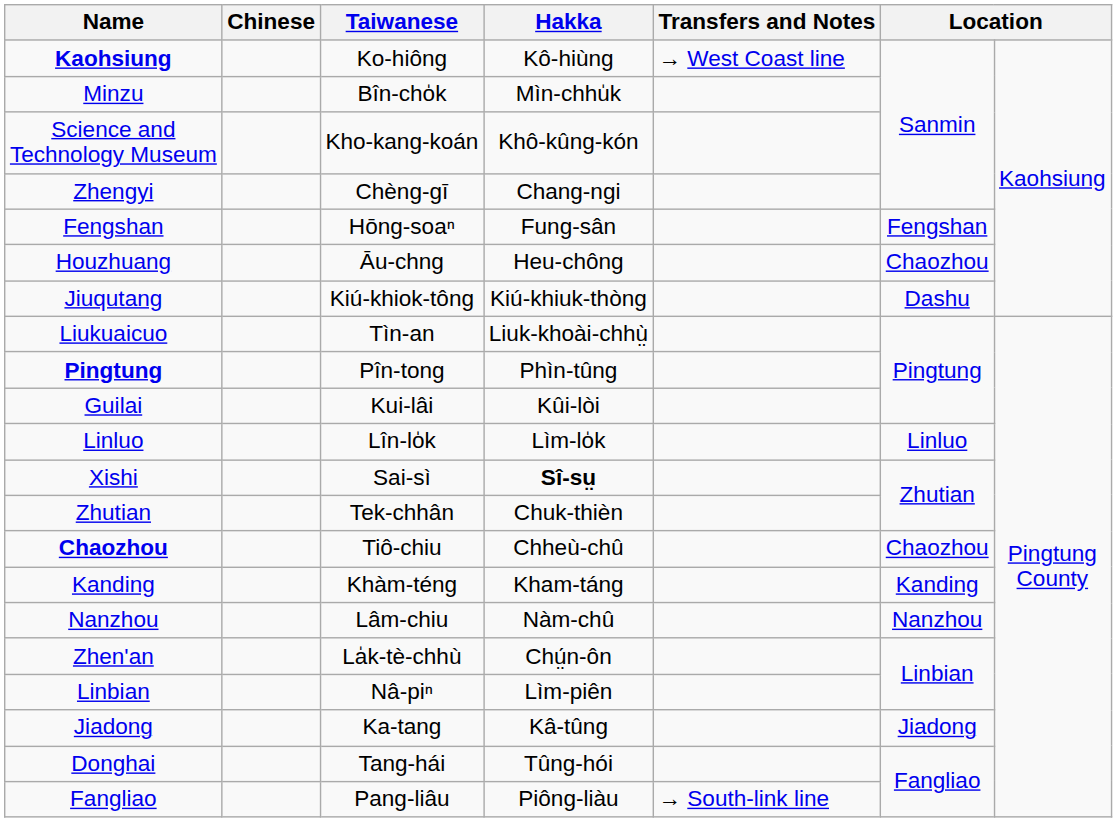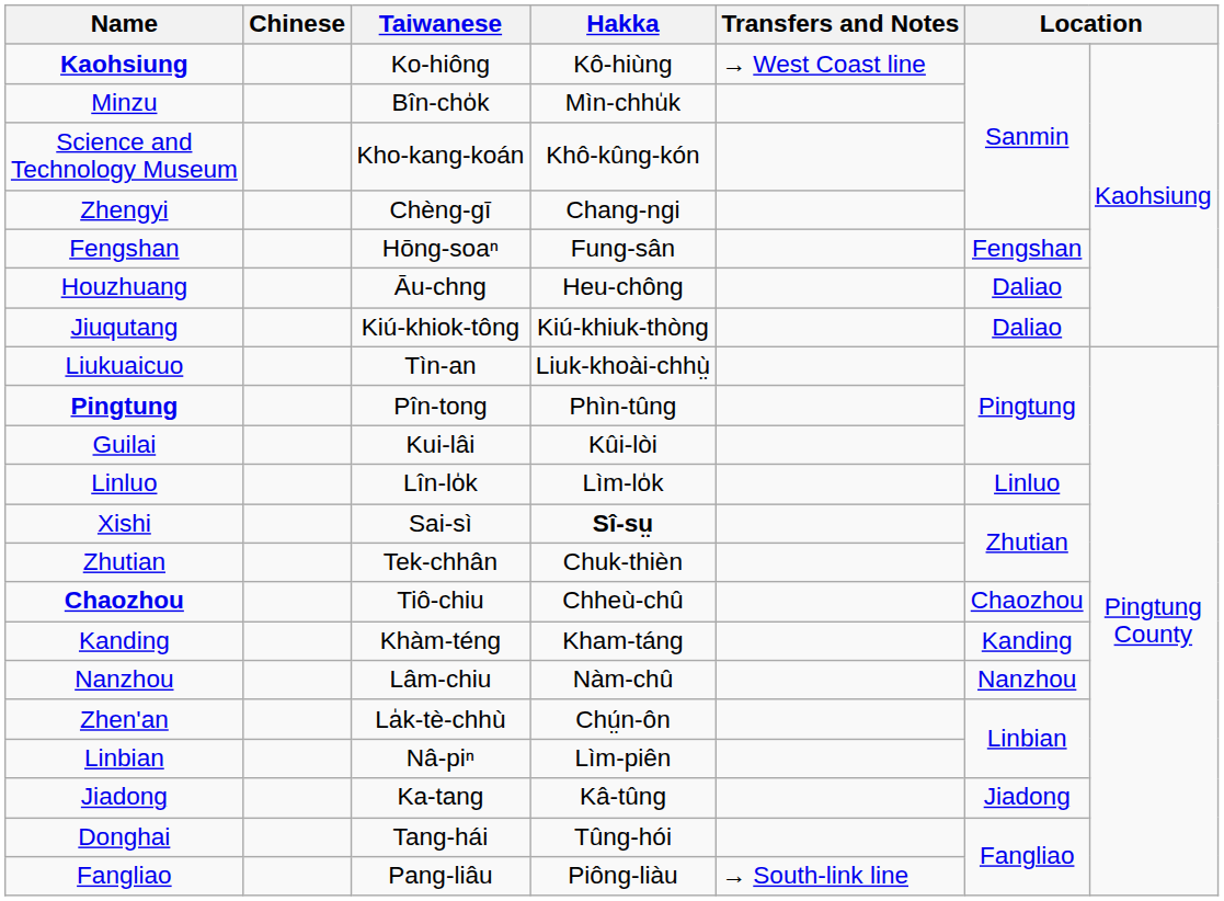 <table class=wikitable style="text-align:center">
 <tr>
 <th>Name</th>
 <th>Chinese</th>
 <th><a href='#'>Taiwanese</a></th>
 <th><a href='#'>Hakka</a></th>
 <th>Transfers and Notes</th>
 <th colspan=2>Location</th>
 </tr>
 <tr>
 <td><strong><a href='#'>Kaohsiung</a></strong></td>
 <td></td>
 <td>Ko-hiông</td>
 <td>Kô-hiùng</td>
 <td align=left>→  <a href='#'>West Coast line</a><br>  </td>
 <td rowspan=4><a href='#'>Sanmin</a></td>
 <td rowspan=7><a href='#'>Kaohsiung</a></td>
 </tr>
 <tr>
 <td><a href='#'>Minzu</a></td>
 <td></td>
 <td>Bîn-cho̍k</td>
 <td>Mìn-chhu̍k</td>
 <td align=left></td>
 </tr>
 <tr>
 <td><a href='#'>Science and<br>Technology Museum</a></td>
 <td></td>
 <td>Kho-kang-koán</td>
 <td>Khô-kûng-kón</td>
 <td align=left></td>
 </tr>
 <tr>
 <td><a href='#'>Zhengyi</a></td>
 <td></td>
 <td>Chèng-gī</td>
 <td>Chang-ngi</td>
 <td align=left></td>
 </tr>
 <tr>
 <td><a href='#'>Fengshan</a></td>
 <td></td>
 <td>Hōng-soaⁿ</td>
 <td>Fung-sân</td>
 <td align=left>  </td>
 <td><a href='#'>Fengshan</a></td>
 </tr>
 <tr>
 <td><a href='#'>Houzhuang</a></td>
 <td></td>
 <td>Āu-chng</td>
 <td>Heu-chông</td>
 <td align=left></td>
-<td><a href='#'>Chaozhou</a></td>
+<td><a href='#'>Daliao</a></td>
 </tr>
 <tr>
 <td><a href='#'>Jiuqutang</a></td>
 <td></td>
 <td>Kiú-khiok-tông</td>
 <td>Kiú-khiuk-thòng</td>
 <td align=left></td>
-<td><a href='#'>Dashu</a></td>
+<td><a href='#'>Daliao</a></td>
 </tr>
 <tr>
 <td><a href='#'>Liukuaicuo</a></td>
 <td></td>
 <td>Tìn-an</td>
 <td>Liuk-khoài-chhṳ̀</td>
 <td align=left></td>
 <td rowspan=3><a href='#'>Pingtung</a></td>
 <td rowspan=14><a href='#'>Pingtung<br>County</a></td>
 </tr>
 <tr>
 <td><strong><a href='#'>Pingtung</a></strong></td>
 <td></td>
 <td>Pîn-tong</td>
 <td>Phìn-tûng</td>
 <td align=left></td>
 </tr>
 <tr>
 <td><a href='#'>Guilai</a></td>
 <td></td>
 <td>Kui-lâi</td>
 <td>Kûi-lòi</td>
 <td align=left></td>
 </tr>
 <tr>
 <td><a href='#'>Linluo</a></td>
 <td></td>
 <td>Lîn-lo̍k</td>
 <td>Lìm-lo̍k</td>
 <td align=left></td>
 <td><a href='#'>Linluo</a></td>
 </tr>
 <tr>
 <td><a href='#'>Xishi</a></td>
 <td></td>
 <td>Sai-sì</td>
 <td><strong>Sî-sṳ</strong></td>
 <td align=left></td>
 <td rowspan=2><a href='#'>Zhutian</a></td>
 </tr>
 <tr>
 <td><a href='#'>Zhutian</a></td>
 <td></td>
 <td>Tek-chhân</td>
 <td>Chuk-thièn</td>
 <td align=left></td>
 </tr>
 <tr>
 <td><strong><a href='#'>Chaozhou</a></strong></td>
 <td></td>
 <td>Tiô-chiu</td>
 <td>Chheù-chû</td>
 <td align=left></td>
 <td><a href='#'>Chaozhou</a></td>
 </tr>
 <tr>
 <td><a href='#'>Kanding</a></td>
 <td></td>
 <td>Khàm-téng</td>
 <td>Kham-táng</td>
 <td align=left></td>
 <td><a href='#'>Kanding</a></td>
 </tr>
 <tr>
 <td><a href='#'>Nanzhou</a></td>
 <td></td>
 <td>Lâm-chiu</td>
 <td>Nàm-chû</td>
 <td align=left></td>
 <td><a href='#'>Nanzhou</a></td>
 </tr>
 <tr>
 <td><a href='#'>Zhen'an</a></td>
 <td></td>
 <td>La̍k-tè-chhù</td>
 <td>Chṳ́n-ôn</td>
 <td align=left></td>
 <td rowspan=2><a href='#'>Linbian</a></td>
 </tr>
 <tr>
 <td><a href='#'>Linbian</a></td>
 <td></td>
 <td>Nâ-piⁿ</td>
 <td>Lìm-piên</td>
 <td align=left></td>
 </tr>
 <tr>
 <td><a href='#'>Jiadong</a></td>
 <td></td>
 <td>Ka-tang</td>
 <td>Kâ-tûng</td>
 <td align=left></td>
 <td><a href='#'>Jiadong</a></td>
 </tr>
 <tr>
 <td><a href='#'>Donghai</a></td>
 <td></td>
 <td>Tang-hái</td>
 <td>Tûng-hói</td>
 <td align=left></td>
 <td rowspan=2><a href='#'>Fangliao</a></td>
 </tr>
 <tr>
 <td><a href='#'>Fangliao</a></td>
 <td></td>
 <td>Pang-liâu</td>
 <td>Piông-liàu</td>
 <td align=left>→  <a href='#'>South-link line</a></td>
 </tr>
 </table>
